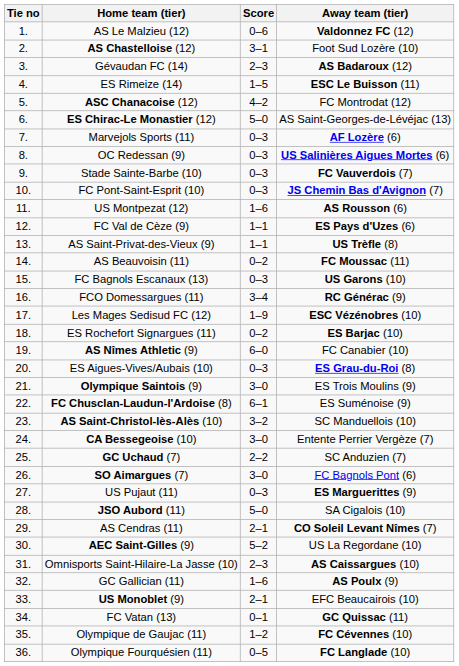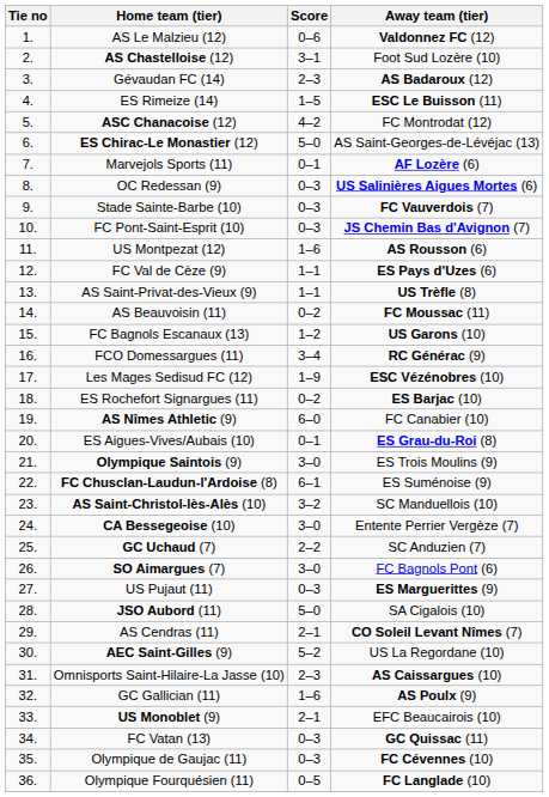 <table class="wikitable" style="text-align: center">
 <tr>
 <th>Tie no</th>
 <th>Home team (tier)</th>
 <th>Score</th>
 <th>Away team (tier)</th>
 </tr>
 <tr>
 <td>1.</td>
 <td>AS Le Malzieu (12)</td>
 <td>0–6</td>
 <td><strong>Valdonnez FC</strong> (12)</td>
 </tr>
 <tr>
 <td>2.</td>
 <td><strong>AS Chastelloise</strong> (12)</td>
 <td>3–1</td>
 <td>Foot Sud Lozère (10)</td>
 </tr>
 <tr>
 <td>3.</td>
 <td>Gévaudan FC (14)</td>
 <td>2–3</td>
 <td><strong>AS Badaroux</strong> (12)</td>
 </tr>
 <tr>
 <td>4.</td>
 <td>ES Rimeize (14)</td>
 <td>1–5</td>
 <td><strong>ESC Le Buisson</strong> (11)</td>
 </tr>
 <tr>
 <td>5.</td>
 <td><strong>ASC Chanacoise</strong> (12)</td>
 <td>4–2</td>
 <td>FC Montrodat (12)</td>
 </tr>
 <tr>
 <td>6.</td>
 <td><strong>ES Chirac-Le Monastier</strong> (12)</td>
 <td>5–0</td>
 <td>AS Saint-Georges-de-Lévéjac (13)</td>
 </tr>
 <tr>
 <td>7.</td>
 <td>Marvejols Sports (11)</td>
-<td>0–3</td>
+<td>0–1</td>
 <td><strong><a href='#'>AF Lozère</a></strong> (6)</td>
 </tr>
 <tr>
 <td>8.</td>
 <td>OC Redessan (9)</td>
 <td>0–3</td>
 <td><strong><a href='#'>US Salinières Aigues Mortes</a></strong> (6)</td>
 </tr>
 <tr>
 <td>9.</td>
 <td>Stade Sainte-Barbe (10)</td>
 <td>0–3</td>
 <td><strong>FC Vauverdois</strong> (7)</td>
 </tr>
 <tr>
 <td>10.</td>
 <td>FC Pont-Saint-Esprit (10)</td>
 <td>0–3</td>
 <td><strong><a href='#'>JS Chemin Bas d'Avignon</a></strong> (7)</td>
 </tr>
 <tr>
 <td>11.</td>
 <td>US Montpezat (12)</td>
 <td>1–6</td>
 <td><strong>AS Rousson</strong> (6)</td>
 </tr>
 <tr>
 <td>12.</td>
 <td>FC Val de Cèze (9)</td>
 <td>1–1 </td>
 <td><strong>ES Pays d'Uzes</strong> (6)</td>
 </tr>
 <tr>
 <td>13.</td>
 <td>AS Saint-Privat-des-Vieux (9)</td>
 <td>1–1 </td>
 <td><strong>US Trèfle</strong> (8)</td>
 </tr>
 <tr>
 <td>14.</td>
 <td>AS Beauvoisin (11)</td>
 <td>0–2</td>
 <td><strong>FC Moussac</strong> (11)</td>
 </tr>
 <tr>
 <td>15.</td>
 <td>FC Bagnols Escanaux (13)</td>
-<td>0–3</td>
+<td>1–2</td>
 <td><strong>US Garons</strong> (10)</td>
 </tr>
 <tr>
 <td>16.</td>
 <td>FCO Domessargues (11)</td>
 <td>3–4</td>
 <td><strong>RC Générac</strong> (9)</td>
 </tr>
 <tr>
 <td>17.</td>
 <td>Les Mages Sedisud FC (12)</td>
 <td>1–9</td>
 <td><strong>ESC Vézénobres</strong> (10)</td>
 </tr>
 <tr>
 <td>18.</td>
 <td>ES Rochefort Signargues (11)</td>
 <td>0–2</td>
 <td><strong>ES Barjac</strong> (10)</td>
 </tr>
 <tr>
 <td>19.</td>
 <td><strong>AS Nîmes Athletic</strong> (9)</td>
 <td>6–0</td>
 <td>FC Canabier (10)</td>
 </tr>
 <tr>
 <td>20.</td>
 <td>ES Aigues-Vives/Aubais (10)</td>
-<td>0–3</td>
+<td>0–1</td>
 <td><strong><a href='#'>ES Grau-du-Roi</a></strong> (8)</td>
 </tr>
 <tr>
 <td>21.</td>
 <td><strong>Olympique Saintois</strong> (9)</td>
 <td>3–0</td>
 <td>ES Trois Moulins (9)</td>
 </tr>
 <tr>
 <td>22.</td>
 <td><strong>FC Chusclan-Laudun-l'Ardoise</strong> (8)</td>
 <td>6–1</td>
 <td>ES Suménoise (9)</td>
 </tr>
 <tr>
 <td>23.</td>
 <td><strong>AS Saint-Christol-lès-Alès</strong> (10)</td>
 <td>3–2</td>
 <td>SC Manduellois (10)</td>
 </tr>
 <tr>
 <td>24.</td>
 <td><strong>CA Bessegeoise</strong> (10)</td>
 <td>3–0</td>
 <td>Entente Perrier Vergèze (7)</td>
 </tr>
 <tr>
 <td>25.</td>
 <td><strong>GC Uchaud</strong> (7)</td>
 <td>2–2 </td>
 <td>SC Anduzien (7)</td>
 </tr>
 <tr>
 <td>26.</td>
 <td><strong>SO Aimargues</strong> (7)</td>
 <td>3–0</td>
 <td><a href='#'>FC Bagnols Pont</a> (6)</td>
 </tr>
 <tr>
 <td>27.</td>
 <td>US Pujaut (11)</td>
 <td>0–3</td>
 <td><strong>ES Marguerittes</strong> (9)</td>
 </tr>
 <tr>
 <td>28.</td>
 <td><strong>JSO Aubord</strong> (11)</td>
 <td>5–0</td>
 <td>SA Cigalois (10)</td>
 </tr>
 <tr>
 <td>29.</td>
 <td>AS Cendras (11)</td>
 <td>2–1</td>
 <td><strong>CO Soleil Levant Nîmes</strong> (7)</td>
 </tr>
 <tr>
 <td>30.</td>
 <td><strong>AEC Saint-Gilles</strong> (9)</td>
 <td>5–2</td>
 <td>US La Regordane (10)</td>
 </tr>
 <tr>
 <td>31.</td>
 <td>Omnisports Saint-Hilaire-La Jasse (10)</td>
 <td>2–3</td>
 <td><strong>AS Caissargues</strong> (10)</td>
 </tr>
 <tr>
 <td>32.</td>
 <td>GC Gallician (11)</td>
 <td>1–6</td>
 <td><strong>AS Poulx</strong> (9)</td>
 </tr>
 <tr>
 <td>33.</td>
 <td><strong>US Monoblet</strong> (9)</td>
 <td>2–1</td>
 <td>EFC Beaucairois (10)</td>
 </tr>
 <tr>
 <td>34.</td>
 <td>FC Vatan (13)</td>
-<td>0–1</td>
+<td>0–3</td>
 <td><strong>GC Quissac</strong> (11)</td>
 </tr>
 <tr>
 <td>35.</td>
 <td>Olympique de Gaujac (11)</td>
-<td>1–2</td>
+<td>0–3</td>
 <td><strong>FC Cévennes</strong> (10)</td>
 </tr>
 <tr>
 <td>36.</td>
 <td>Olympique Fourquésien (11)</td>
 <td>0–5</td>
 <td><strong>FC Langlade</strong> (10)</td>
 </tr>
 </table>
